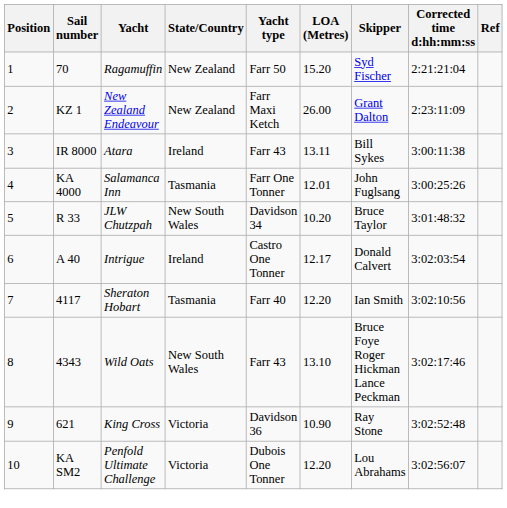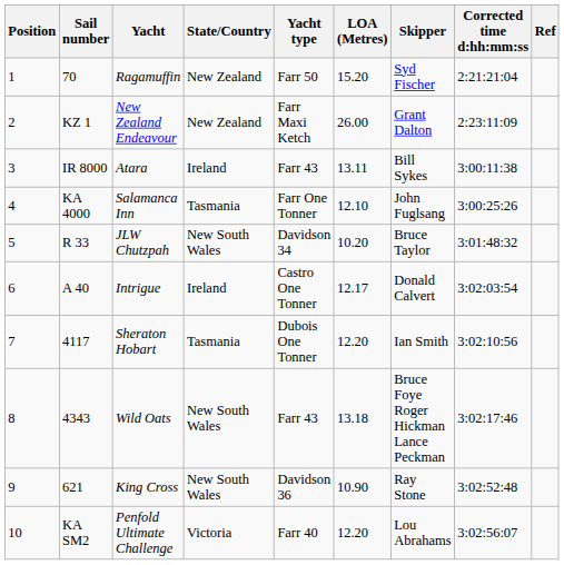 <table class="wikitable">
 <tr>
 <th>Position</th>
 <th>Sail number</th>
 <th>Yacht</th>
 <th>State/Country</th>
 <th>Yacht type</th>
 <th>LOA <br>(Metres)</th>
 <th>Skipper</th>
 <th>Corrected time <br>d:hh:mm:ss</th>
 <th>Ref</th>
 </tr>
 <tr>
 <td>1</td>
 <td>70</td>
 <td><em>Ragamuffin</em></td>
 <td> New Zealand</td>
 <td>Farr 50</td>
 <td>15.20</td>
 <td><a href='#'>Syd Fischer</a></td>
 <td>2:21:21:04</td>
 <td></td>
 </tr>
 <tr>
 <td>2</td>
 <td>KZ 1</td>
 <td><em><a href='#'>New Zealand Endeavour</a></em></td>
 <td> New Zealand</td>
 <td>Farr Maxi Ketch</td>
 <td>26.00</td>
 <td><a href='#'>Grant Dalton</a></td>
 <td>2:23:11:09</td>
 <td></td>
 </tr>
 <tr>
 <td>3</td>
 <td>IR 8000</td>
 <td><em>Atara</em></td>
 <td> Ireland</td>
 <td>Farr 43</td>
 <td>13.11</td>
 <td>Bill Sykes</td>
 <td>3:00:11:38</td>
 <td></td>
 </tr>
 <tr>
 <td>4</td>
 <td>KA 4000</td>
 <td><em>Salamanca Inn</em></td>
 <td> Tasmania</td>
 <td>Farr One Tonner</td>
-<td>12.01</td>
+<td>12.10</td>
 <td>John Fuglsang</td>
 <td>3:00:25:26</td>
 <td></td>
 </tr>
 <tr>
 <td>5</td>
 <td>R 33</td>
 <td><em>JLW Chutzpah</em></td>
 <td> New South Wales</td>
 <td>Davidson 34</td>
 <td>10.20</td>
 <td>Bruce Taylor</td>
 <td>3:01:48:32</td>
 <td></td>
 </tr>
 <tr>
 <td>6</td>
 <td>A 40</td>
 <td><em>Intrigue</em></td>
 <td> Ireland</td>
 <td>Castro One Tonner</td>
 <td>12.17</td>
 <td>Donald Calvert</td>
 <td>3:02:03:54</td>
 <td></td>
 </tr>
 <tr>
 <td>7</td>
 <td>4117</td>
 <td><em>Sheraton Hobart</em></td>
 <td> Tasmania</td>
-<td>Farr 40</td>
+<td>Dubois One Tonner</td>
 <td>12.20</td>
 <td>Ian Smith</td>
 <td>3:02:10:56</td>
 <td></td>
 </tr>
 <tr>
 <td>8</td>
 <td>4343</td>
 <td><em>Wild Oats</em></td>
 <td> New South Wales</td>
 <td>Farr 43</td>
-<td>13.10</td>
+<td>13.18</td>
 <td>Bruce Foye <br> Roger Hickman <br> Lance Peckman</td>
 <td>3:02:17:46</td>
 <td></td>
 </tr>
 <tr>
 <td>9</td>
 <td>621</td>
 <td><em>King Cross</em></td>
-<td> Victoria</td>
+<td> New South Wales</td>
 <td>Davidson 36</td>
 <td>10.90</td>
 <td>Ray Stone</td>
 <td>3:02:52:48</td>
 <td></td>
 </tr>
 <tr>
 <td>10</td>
 <td>KA SM2</td>
 <td><em>Penfold Ultimate Challenge</em></td>
 <td> Victoria</td>
-<td>Dubois One Tonner</td>
+<td>Farr 40</td>
 <td>12.20</td>
 <td>Lou Abrahams</td>
 <td>3:02:56:07</td>
 <td></td>
 </tr>
 </table>
